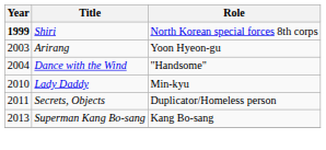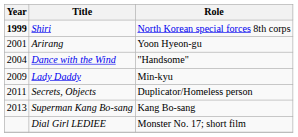 <table class="wikitable">
 <tr>
 <th>Year</th>
 <th>Title</th>
 <th>Role</th>
 </tr>
 <tr>
 <td><strong>1999</strong></td>
 <td><em><a href='#'>Shiri</a></em></td>
 <td><a href='#'>North Korean special forces</a> 8th corps</td>
 </tr>
 <tr>
-<td>2003</td>
+<td>2001</td>
 <td><em>Arirang</em></td>
 <td>Yoon Hyeon-gu</td>
 </tr>
 <tr>
 <td>2004</td>
 <td><em><a href='#'>Dance with the Wind</a></em></td>
 <td>"Handsome" </td>
 </tr>
 <tr>
-<td>2010</td>
+<td>2009</td>
 <td><em><a href='#'>Lady Daddy</a></em></td>
 <td>Min-kyu</td>
 </tr>
 <tr>
 <td>2011</td>
 <td><em>Secrets, Objects</em></td>
 <td>Duplicator/Homeless person</td>
 </tr>
 <tr>
 <td>2013</td>
 <td><em>Superman Kang Bo-sang</em></td>
 <td>Kang Bo-sang</td>
 </tr>
 <tr>
+<td></td>
+<td><em>Dial Girl LEDIEE</em></td>
+<td>Monster No. 17; short film</td>
+</tr>
+<tr>
 </tr>
 </table>
